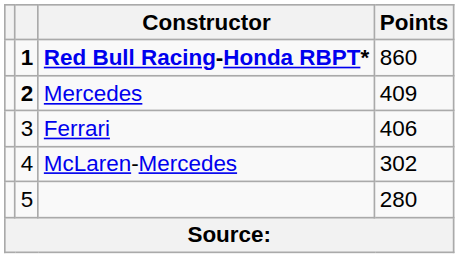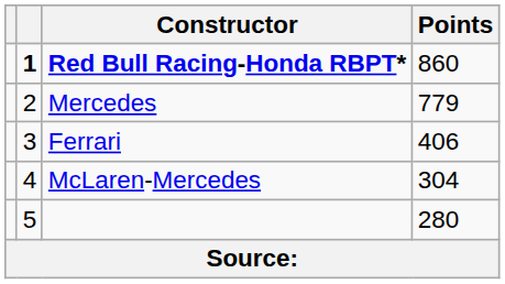 <table class="wikitable" style="font-size: 85%;">
 <tr>
 <th scope="col"></th>
 <th scope="col"></th>
 <th scope="col">Constructor</th>
 <th scope="col">Points</th>
 </tr>
 <tr>
 <td align="left"></td>
 <td align="center"><strong>1</strong></td>
 <td> <strong><a href='#'>Red Bull Racing</a>-<a href='#'>Honda RBPT</a>*</strong></td>
 <td align="left">860</td>
 </tr>
 <tr>
 <td align="left"></td>
-<td align="center"><strong>2</strong></td>
+<td align="center">2</td>
 <td> <a href='#'>Mercedes</a></td>
-<td align="left">409</td>
+<td align="left">779</td>
 </tr>
 <tr>
 <td align="left"></td>
 <td align="center">3</td>
 <td> <a href='#'>Ferrari</a></td>
 <td align="left">406</td>
 </tr>
 <tr>
 <td align="left"></td>
 <td align="center">4</td>
 <td> <a href='#'>McLaren</a>-<a href='#'>Mercedes</a></td>
-<td align="left">302</td>
+<td align="left">304</td>
 </tr>
 <tr>
 <td align="left"></td>
 <td align="center">5</td>
 <td></td>
 <td align="left">280</td>
 </tr>
 <tr>
 <th colspan=4>Source:</th>
 </tr>
 </table>
